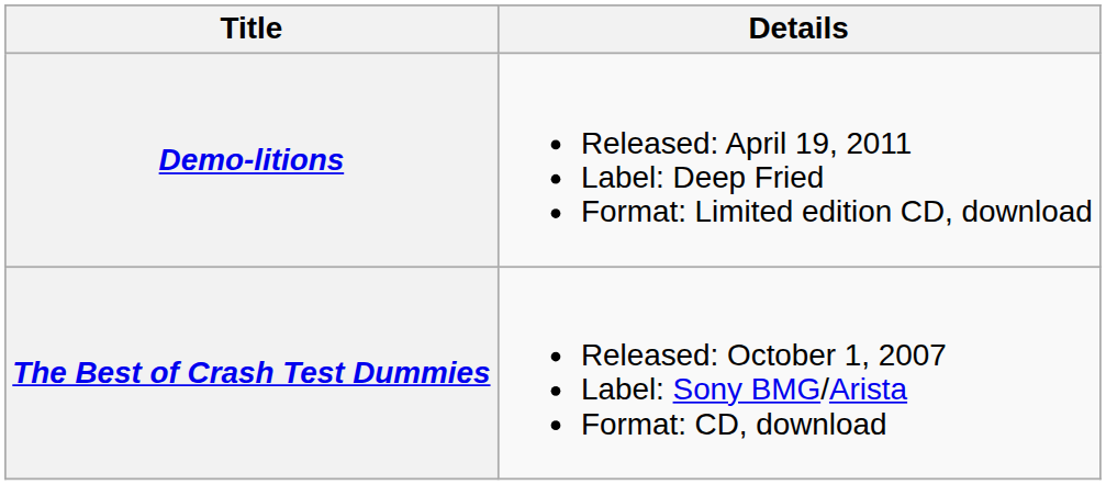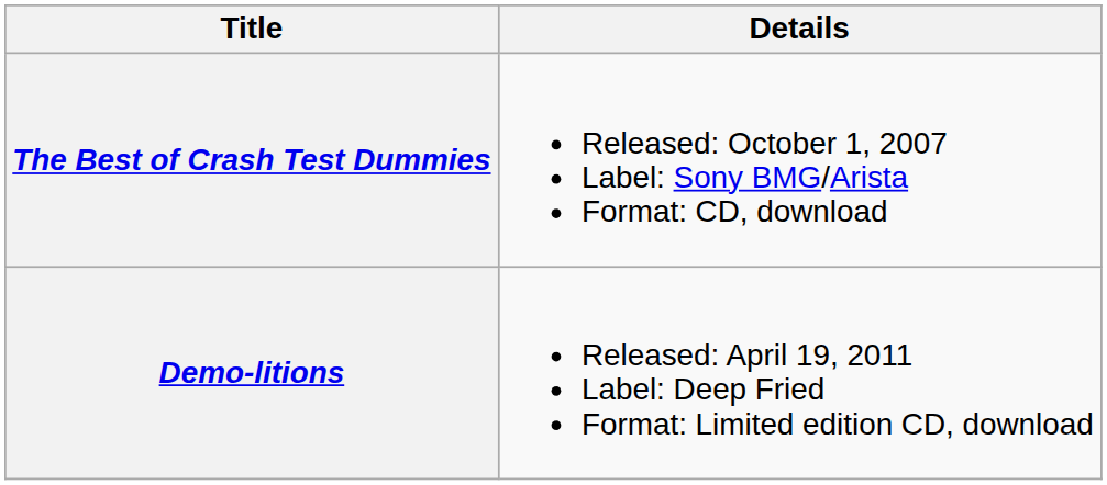 <table class="wikitable plainrowheaders">
 <tr>
 <th>Title</th>
 <th>Details</th>
 </tr>
 <tr>
+<th scope="row"><em><a href='#'>The Best of Crash Test Dummies</a></em></th>
+<td><br><ul><li>Released: October 1, 2007</li><li>Label: <a href='#'>Sony BMG</a>/<a href='#'>Arista</a></li><li>Format: CD, download</li></ul></td>
+</tr>
+<tr>
 <th scope="row"><em><a href='#'>Demo-litions</a></em></th>
 <td><br><ul><li>Released: April 19, 2011</li><li>Label: Deep Fried</li><li>Format: Limited edition CD, download</li></ul></td>
 </tr>
-<tr>
-<th scope="row"><em><a href='#'>The Best of Crash Test Dummies</a></em></th>
-<td><br><ul><li>Released: October 1, 2007</li><li>Label: <a href='#'>Sony BMG</a>/<a href='#'>Arista</a></li><li>Format: CD, download</li></ul></td>
-</tr>
 </table>
